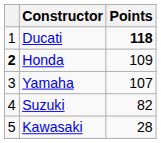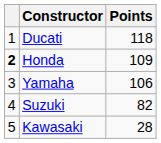 <table class="wikitable" style="font-size: 95%;">
 <tr>
 <th></th>
 <th>Constructor</th>
 <th>Points</th>
 </tr>
 <tr>
 <td align=center>1</td>
 <td> <a href='#'>Ducati</a></td>
-<td align=right><strong>118</strong></td>
+<td align=right>118</td>
 </tr>
 <tr>
 <td align=center><strong>2</strong></td>
 <td> <a href='#'>Honda</a></td>
 <td align=right>109</td>
 </tr>
 <tr>
 <td align=center>3</td>
 <td> <a href='#'>Yamaha</a></td>
-<td align=right>107</td>
+<td align=right>106</td>
 </tr>
 <tr>
 <td align=center>4</td>
 <td> <a href='#'>Suzuki</a></td>
 <td align=right>82</td>
 </tr>
 <tr>
 <td align=center>5</td>
 <td> <a href='#'>Kawasaki</a></td>
 <td align=right>28</td>
 </tr>
 </table>
